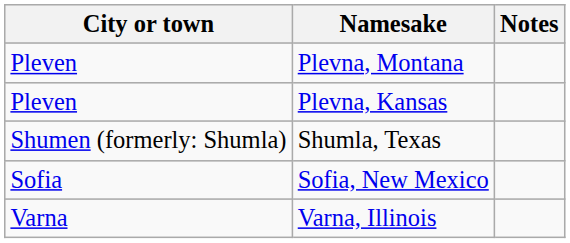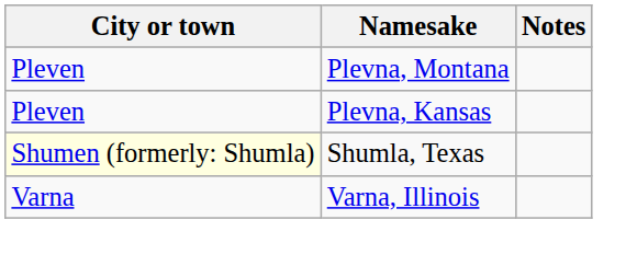 <table class="wikitable">
 <tr>
 <th>City or town</th>
 <th>Namesake</th>
 <th>Notes</th>
 </tr>
 <tr>
 <td><a href='#'>Pleven</a></td>
 <td><a href='#'>Plevna, Montana</a></td>
 <td></td>
 </tr>
 <tr>
 <td><a href='#'>Pleven</a></td>
 <td><a href='#'>Plevna, Kansas</a></td>
 </tr>
 <tr>
-<td><a href='#'>Shumen</a> (formerly: Shumla)</td>
+<td style="background: lightyellow;"><a href='#'>Shumen</a> (formerly: Shumla)</td>
 <td>Shumla, Texas</td>
 <td></td>
-</tr>
-<tr>
-<td><a href='#'>Sofia</a></td>
-<td><a href='#'>Sofia, New Mexico</a></td>
-<td> </td>
 </tr>
 <tr>
 <td><a href='#'>Varna</a></td>
 <td><a href='#'>Varna, Illinois</a></td>
 <td></td>
 </tr>
 </table>
